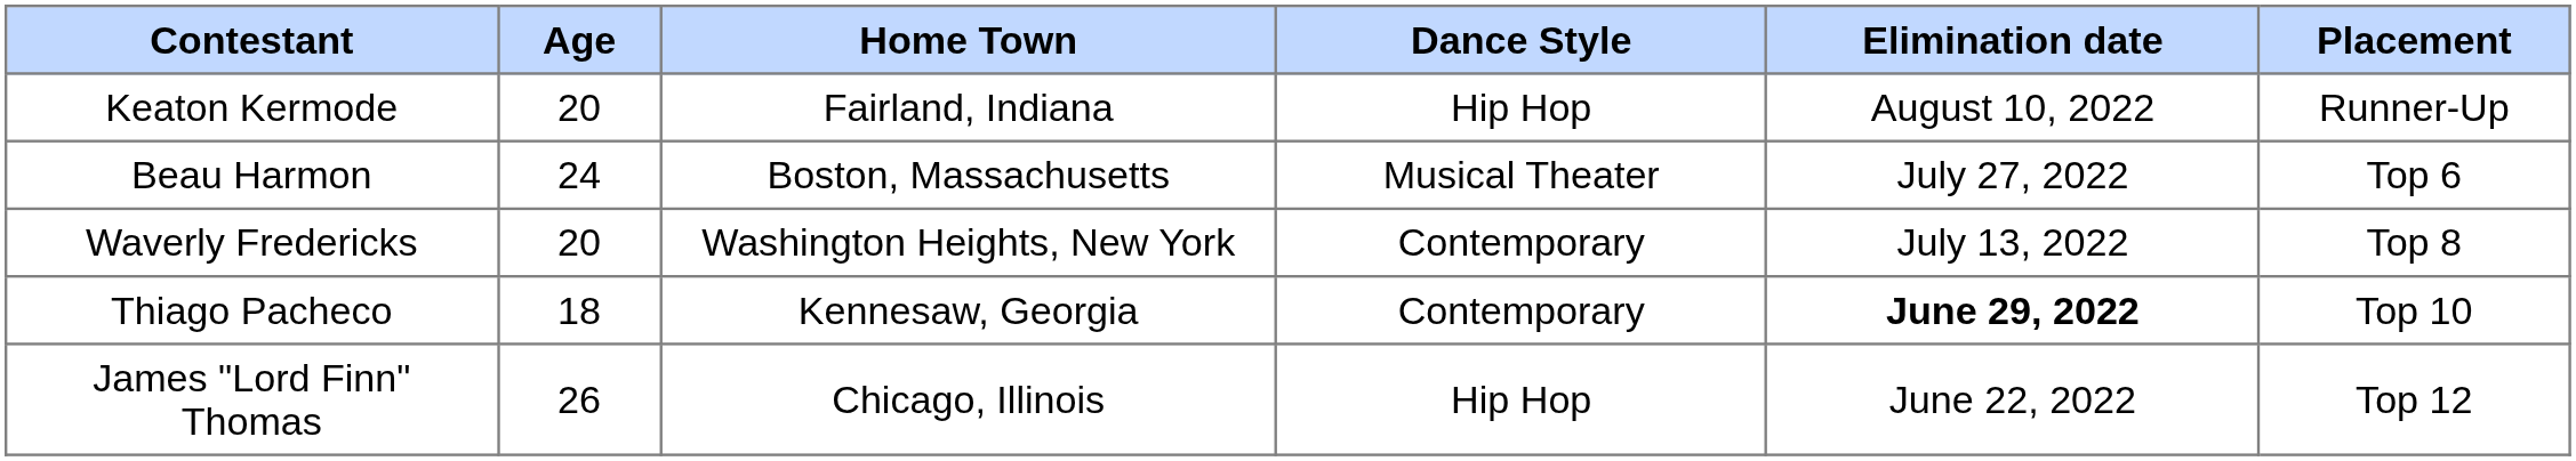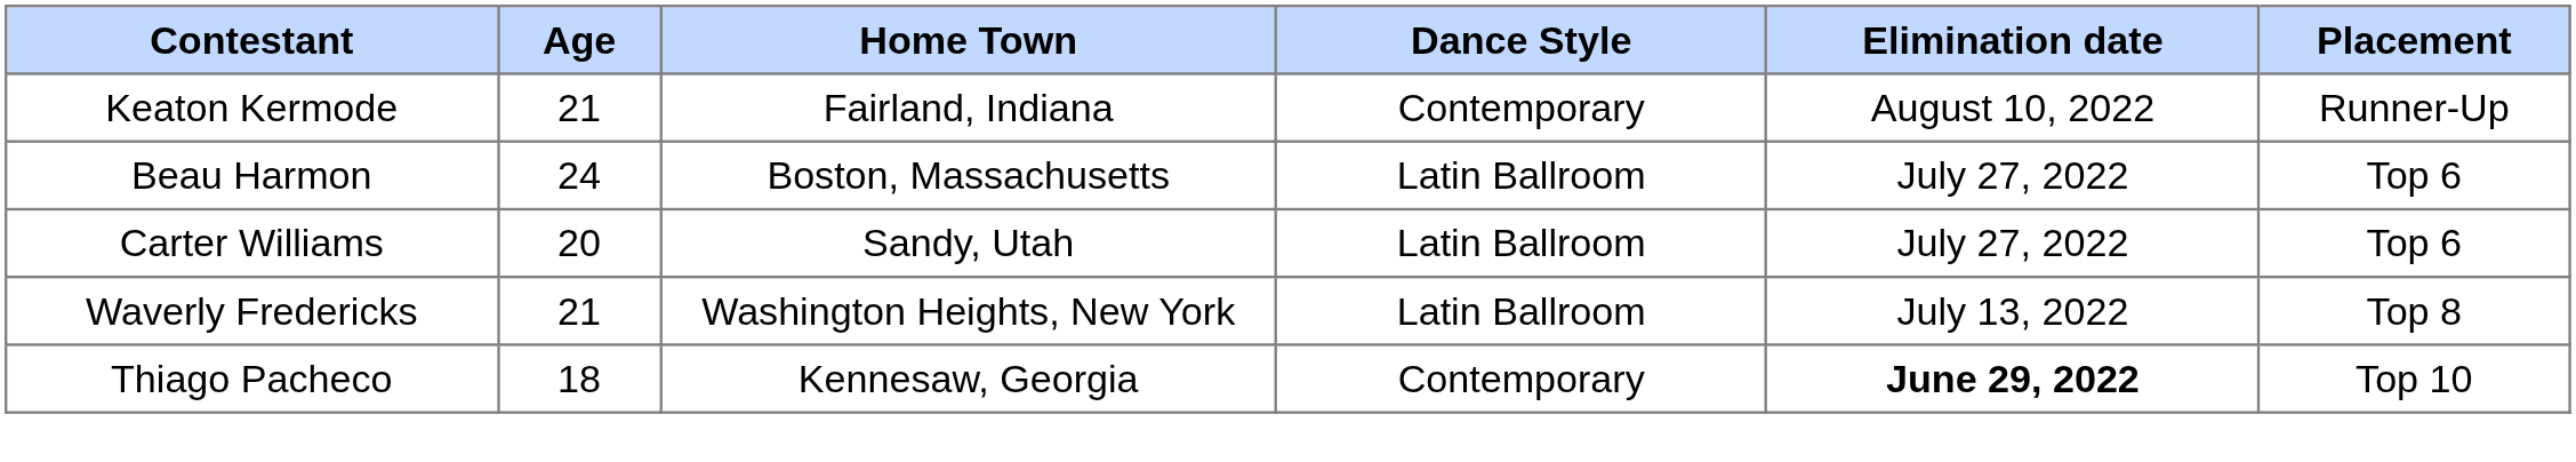 <table border="1" cellpadding="4" cellspacing="0" style="text-align:center; font-size:90%; border-collapse:collapse; width:75%;">
 <tr style="background:#C1D8FF;">
 <th style="width:12%;">Contestant</th>
 <th style="width:4%; text-align:center;">Age</th>
 <th style="width:15%;">Home Town</th>
 <th style="width:12%;">Dance Style</th>
 <th style="width:12%;">Elimination date</th>
 <th style="width:6%;">Placement</th>
 </tr>
 <tr>
 <td>Keaton Kermode</td>
-<td>20</td>
+<td>21</td>
 <td>Fairland, Indiana</td>
-<td>Hip Hop</td>
+<td>Contemporary</td>
 <td>August 10, 2022</td>
 <td>Runner-Up</td>
 </tr>
 <tr>
 <td>Beau Harmon</td>
 <td>24</td>
 <td>Boston, Massachusetts</td>
-<td>Musical Theater</td>
+<td>Latin Ballroom</td>
+<td>July 27, 2022</td>
+<td>Top 6</td>
+</tr>
+<tr>
+<td>Carter Williams</td>
+<td>20</td>
+<td>Sandy, Utah</td>
+<td>Latin Ballroom</td>
 <td>July 27, 2022</td>
 <td>Top 6</td>
 </tr>
 <tr>
 <td>Waverly Fredericks</td>
-<td>20</td>
+<td>21</td>
 <td>Washington Heights, New York</td>
-<td>Contemporary</td>
+<td>Latin Ballroom</td>
 <td>July 13, 2022</td>
 <td>Top 8</td>
 </tr>
 <tr>
 <td>Thiago Pacheco</td>
 <td>18</td>
 <td>Kennesaw, Georgia</td>
 <td>Contemporary</td>
 <td><strong>June 29, 2022</strong></td>
 <td>Top 10</td>
 </tr>
-<tr>
-<td>James "Lord Finn" Thomas</td>
-<td>26</td>
-<td>Chicago, Illinois</td>
-<td>Hip Hop</td>
-<td>June 22, 2022</td>
-<td>Top 12</td>
-</tr>
 </table>
